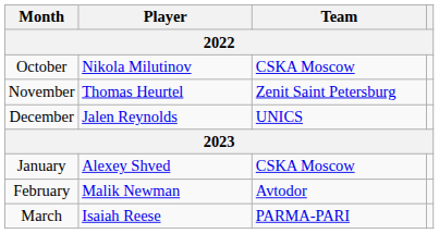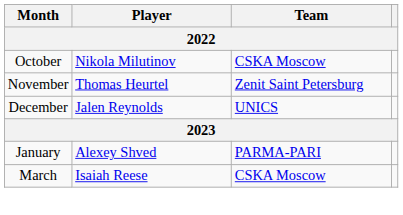 <table class="wikitable" style="text-align:center;">
 <tr>
 <th>Month</th>
 <th style="width:170px;">Player</th>
 <th style="width:170px;">Team</th>
 <th></th>
 </tr>
 <tr>
 <th colspan=4>2022</th>
 </tr>
 <tr>
 <td>October</td>
 <td align=left> <a href='#'>Nikola Milutinov</a></td>
 <td align=left> <a href='#'>CSKA Moscow</a></td>
 <td></td>
 </tr>
 <tr>
 <td>November</td>
 <td align=left> <a href='#'>Thomas Heurtel</a></td>
 <td align=left> <a href='#'>Zenit Saint Petersburg</a></td>
 <td></td>
 </tr>
 <tr>
 <td>December</td>
 <td align=left> <a href='#'>Jalen Reynolds</a></td>
 <td align=left> <a href='#'>UNICS</a></td>
 <td></td>
 </tr>
 <tr>
 <th colspan=4>2023</th>
 </tr>
 <tr>
 <td>January</td>
 <td align=left> <a href='#'>Alexey Shved</a></td>
-<td align=left> <a href='#'>CSKA Moscow</a></td>
-<td></td>
-</tr>
-<tr>
-<td>February</td>
-<td align=left> <a href='#'>Malik Newman</a></td>
-<td align=left> <a href='#'>Avtodor</a></td>
+<td align=left> <a href='#'>PARMA-PARI</a></td>
 <td></td>
 </tr>
 <tr>
 <td>March</td>
 <td align=left> <a href='#'>Isaiah Reese</a></td>
-<td align=left> <a href='#'>PARMA-PARI</a></td>
+<td align=left> <a href='#'>CSKA Moscow</a></td>
 <td></td>
 </tr>
 </table>
